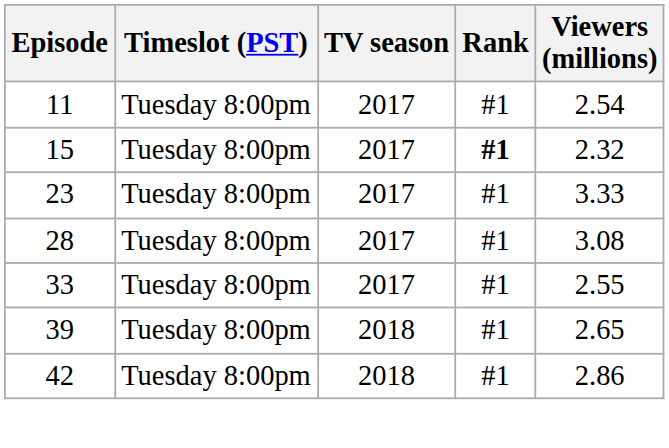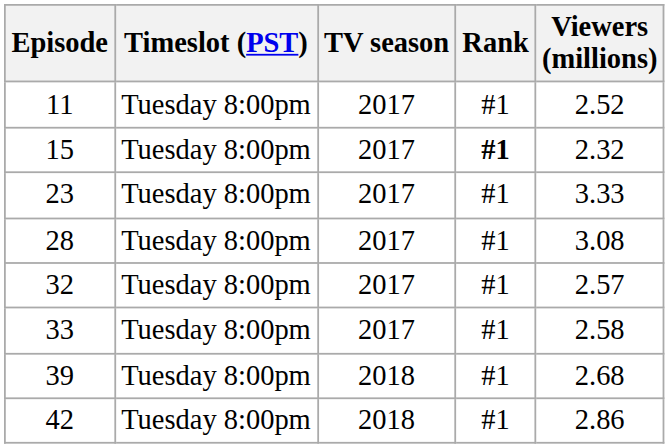 <table class="wikitable" style="text-align:center; background:#fff;">
 <tr>
 <th>Episode</th>
 <th>Timeslot (<a href='#'>PST</a>)</th>
 <th>TV season</th>
 <th>Rank</th>
 <th>Viewers<br>(millions)</th>
 </tr>
 <tr>
 <td>11</td>
 <td>Tuesday 8:00pm</td>
 <td>2017</td>
 <td>#1</td>
-<td>2.54</td>
+<td>2.52</td>
 </tr>
 <tr>
 <td>15</td>
 <td>Tuesday 8:00pm</td>
 <td>2017</td>
 <td><strong>#1</strong></td>
 <td>2.32</td>
 </tr>
 <tr>
 <td>23</td>
 <td>Tuesday 8:00pm</td>
 <td>2017</td>
 <td>#1</td>
 <td>3.33</td>
 </tr>
 <tr>
 <td>28</td>
 <td>Tuesday 8:00pm</td>
 <td>2017</td>
 <td>#1</td>
 <td>3.08</td>
 </tr>
 <tr>
+<td>32</td>
+<td>Tuesday 8:00pm</td>
+<td>2017</td>
+<td>#1</td>
+<td>2.57</td>
+</tr>
+<tr>
 <td>33</td>
 <td>Tuesday 8:00pm</td>
 <td>2017</td>
 <td>#1</td>
-<td>2.55</td>
+<td>2.58</td>
 </tr>
 <tr>
 <td>39</td>
 <td>Tuesday 8:00pm</td>
 <td>2018</td>
 <td>#1</td>
-<td>2.65</td>
+<td>2.68</td>
 </tr>
 <tr>
 <td>42</td>
 <td>Tuesday 8:00pm</td>
 <td>2018</td>
 <td>#1</td>
 <td>2.86</td>
 </tr>
 </table>
